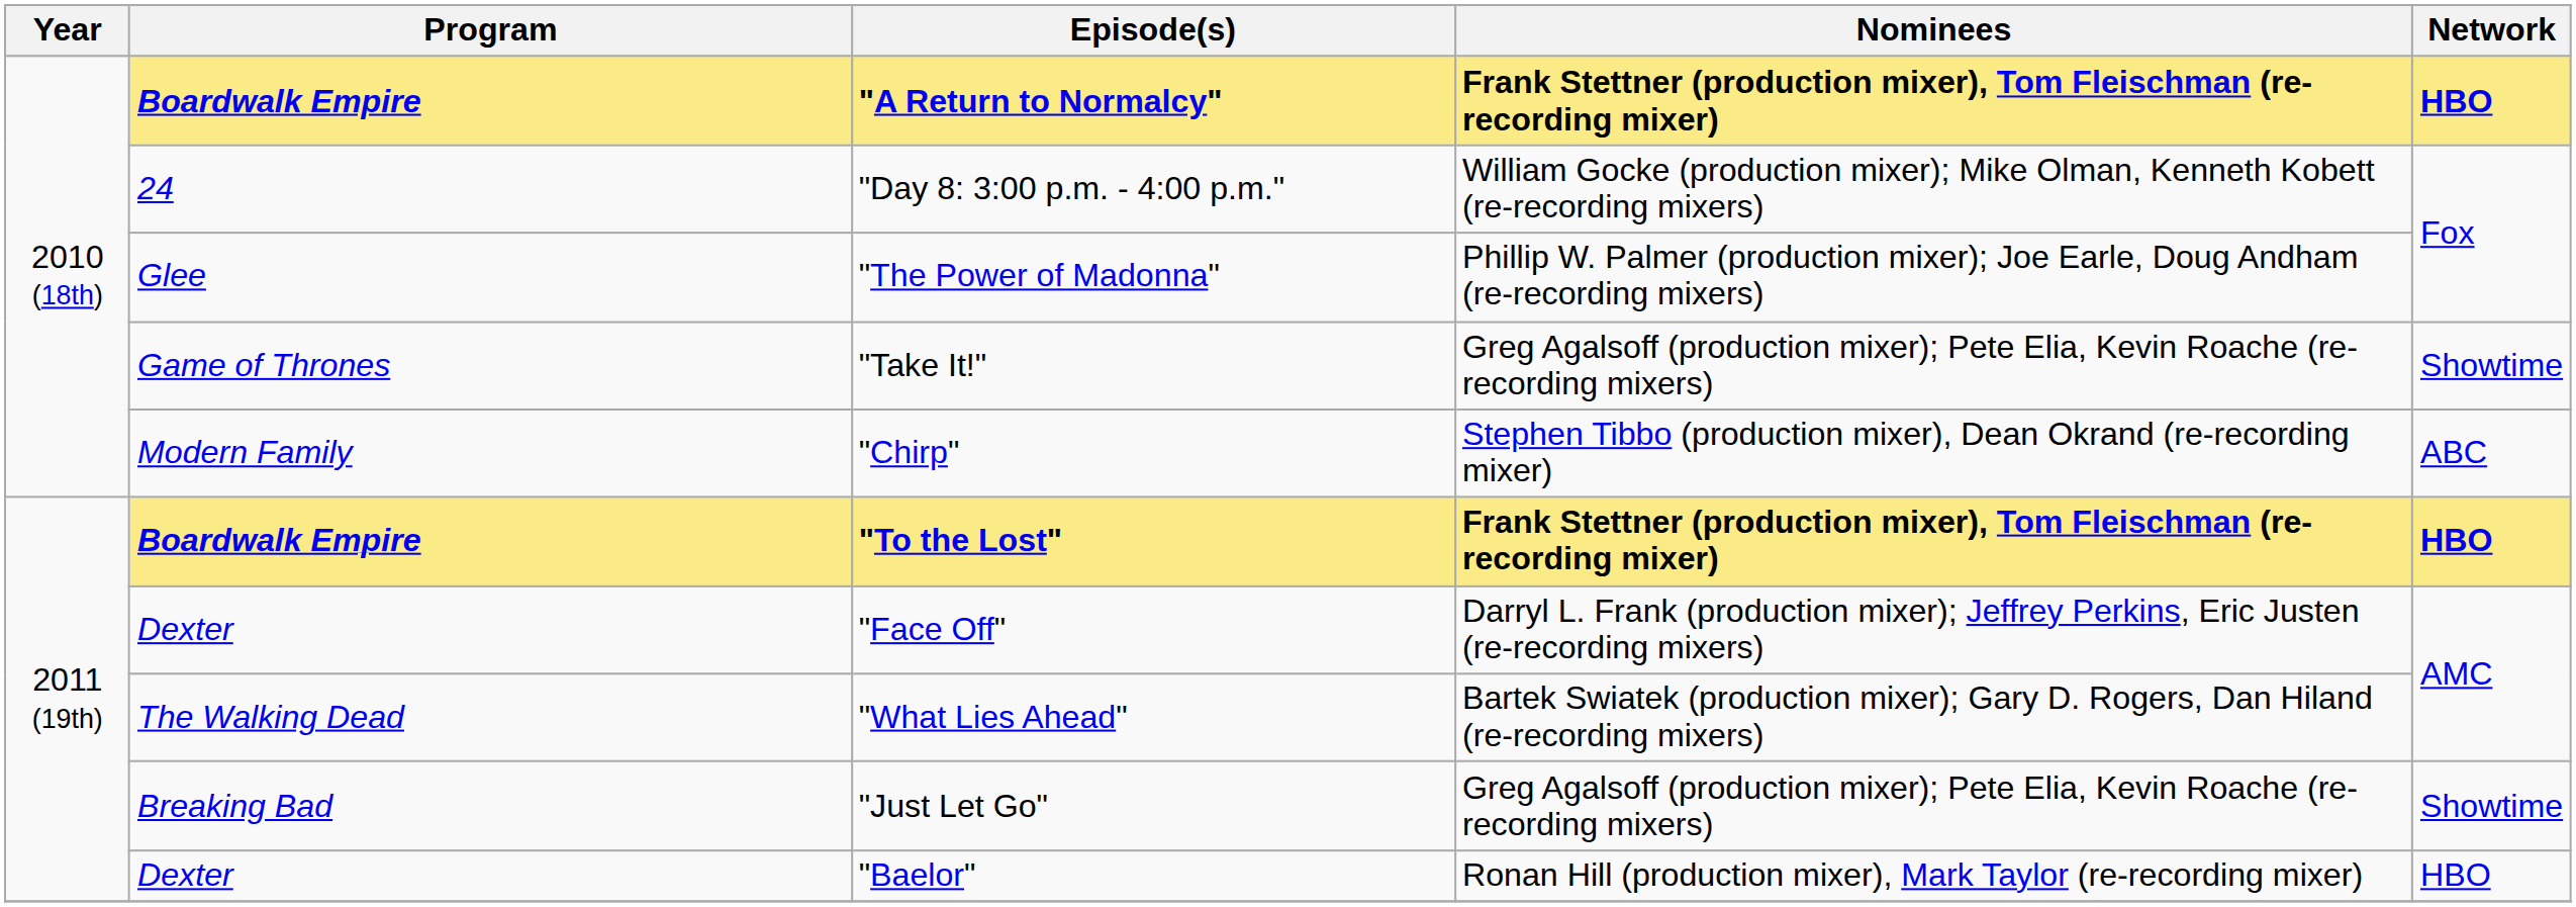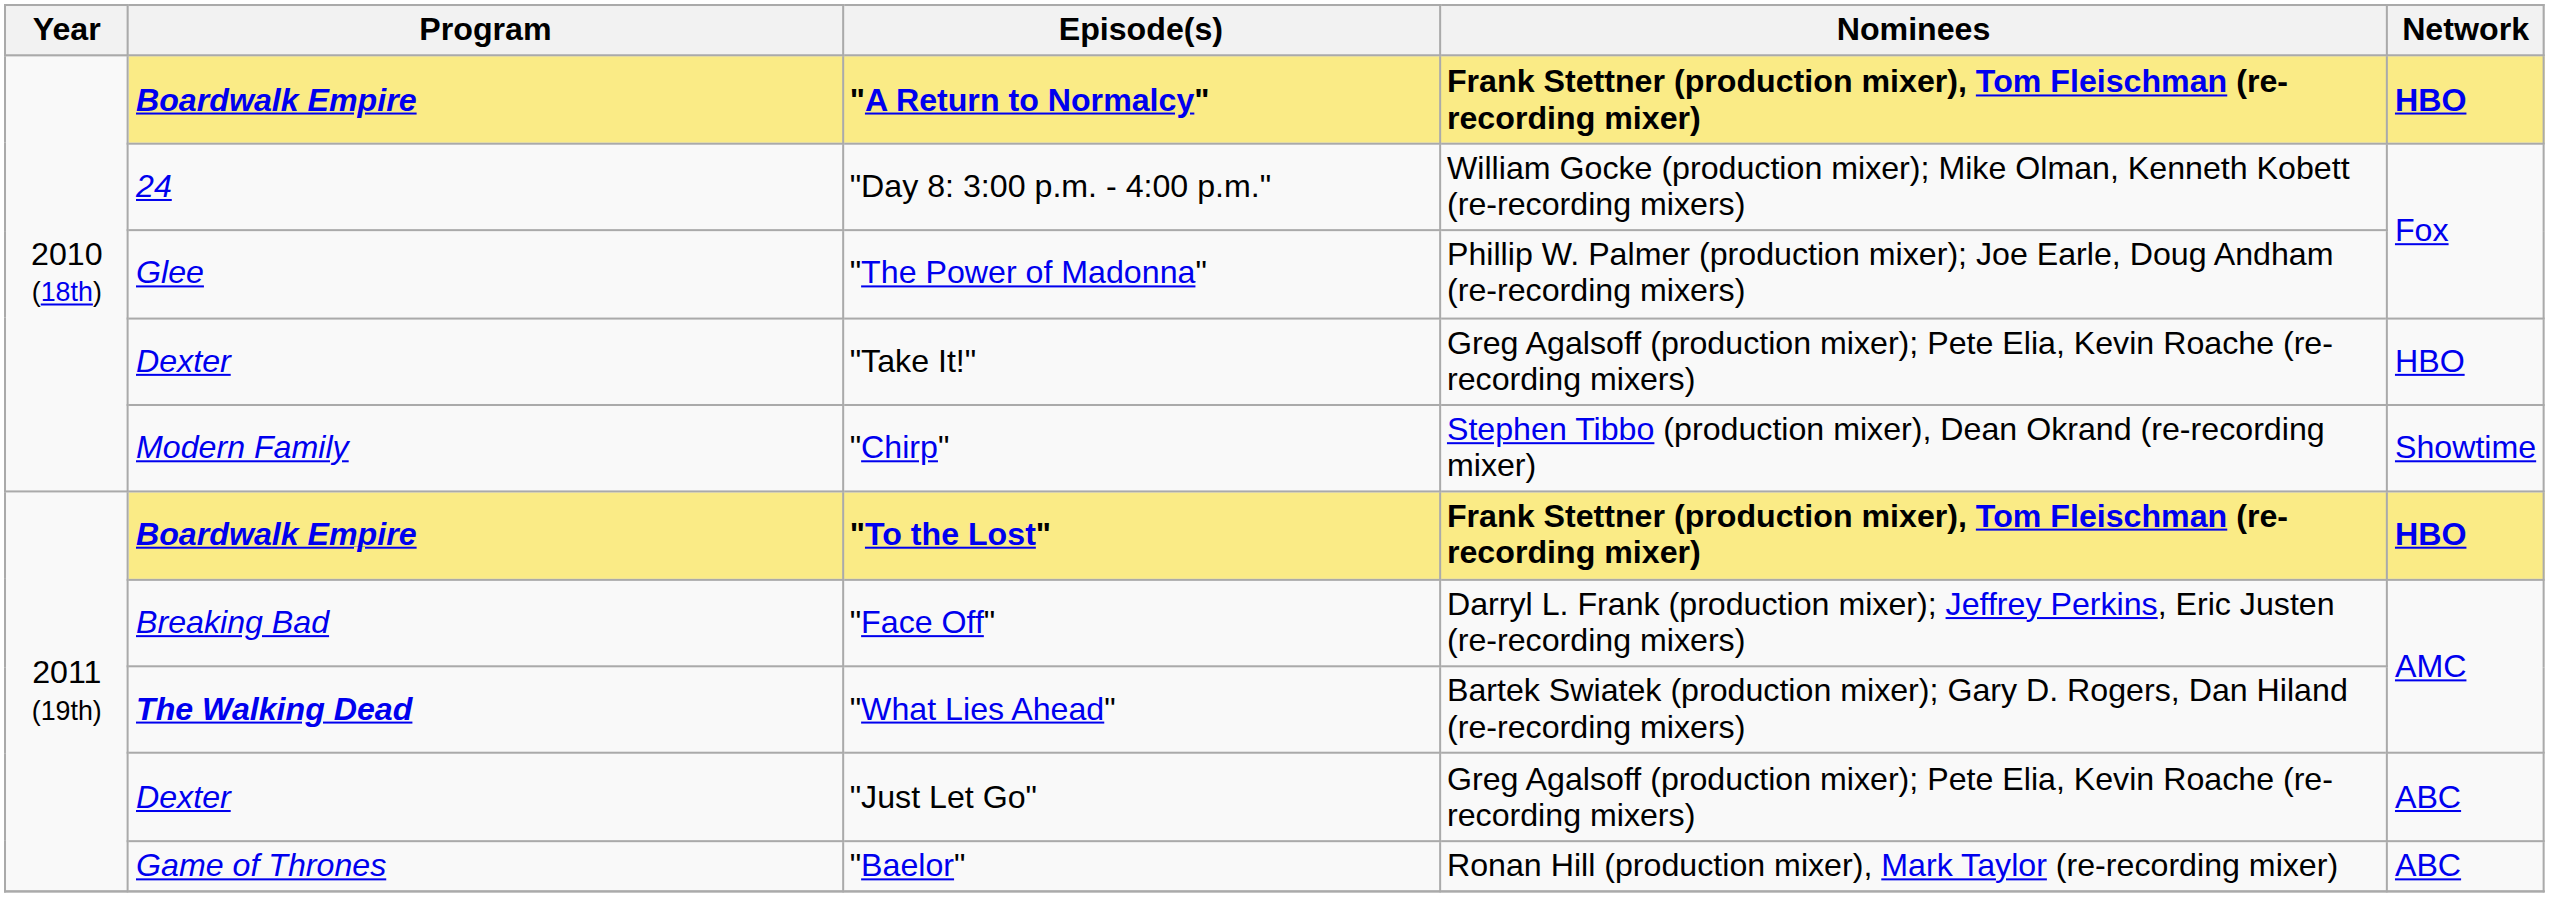 <table class="wikitable" style="width:100%">
 <tr bgcolor="#bebebe">
 <th width="5%">Year</th>
 <th width="30%">Program</th>
 <th width="25%">Episode(s)</th>
 <th width="40%">Nominees</th>
 <th width="5%">Network</th>
 </tr>
 <tr>
 <td rowspan="5" style="text-align:center;">2010 <br><small>(<a href='#'>18th</a>)</small><br></td>
 <td style="background:#FAEB86;"><strong><em><a href='#'>Boardwalk Empire</a></em></strong></td>
 <td style="background:#FAEB86;"><strong>"<a href='#'>A Return to Normalcy</a>"</strong></td>
 <td style="background:#FAEB86;"><strong>Frank Stettner (production mixer), <a href='#'>Tom Fleischman</a> (re-recording mixer)</strong></td>
 <td style="background:#FAEB86;"><strong><a href='#'>HBO</a></strong></td>
 </tr>
 <tr>
 <td><em><a href='#'>24</a></em></td>
 <td>"Day 8: 3:00 p.m. - 4:00 p.m."</td>
 <td>William Gocke (production mixer); Mike Olman, Kenneth Kobett (re-recording mixers)</td>
 <td rowspan="2"><a href='#'>Fox</a></td>
 </tr>
 <tr>
 <td><em><a href='#'>Glee</a></em></td>
 <td>"<a href='#'>The Power of Madonna</a>"</td>
 <td>Phillip W. Palmer (production mixer); Joe Earle, Doug Andham (re-recording mixers)</td>
 </tr>
 <tr>
-<td><em><a href='#'>Game of Thrones</a></em></td>
+<td><em><a href='#'>Dexter</a></em></td>
 <td>"Take It!"</td>
 <td>Greg Agalsoff (production mixer); Pete Elia, Kevin Roache (re-recording mixers)</td>
-<td><a href='#'>Showtime</a></td>
+<td><a href='#'>HBO</a></td>
 </tr>
 <tr>
 <td><em><a href='#'>Modern Family</a></em></td>
 <td>"<a href='#'>Chirp</a>"</td>
 <td><a href='#'>Stephen Tibbo</a> (production mixer), Dean Okrand (re-recording mixer)</td>
-<td><a href='#'>ABC</a></td>
+<td><a href='#'>Showtime</a></td>
 </tr>
 <tr>
 <td rowspan="5" style="text-align:center;">2011 <br><small>(19th)</small><br></td>
 <td style="background:#FAEB86;"><strong><em><a href='#'>Boardwalk Empire</a></em></strong></td>
 <td style="background:#FAEB86;"><strong>"<a href='#'>To the Lost</a>"</strong></td>
 <td style="background:#FAEB86;"><strong>Frank Stettner (production mixer), <a href='#'>Tom Fleischman</a> (re-recording mixer)</strong></td>
 <td style="background:#FAEB86;"><strong><a href='#'>HBO</a></strong></td>
 </tr>
 <tr>
-<td><em><a href='#'>Dexter</a></em></td>
+<td><em><a href='#'>Breaking Bad</a></em></td>
 <td>"<a href='#'>Face Off</a>"</td>
 <td>Darryl L. Frank (production mixer); <a href='#'>Jeffrey Perkins</a>, Eric Justen (re-recording mixers)</td>
 <td rowspan="2"><a href='#'>AMC</a></td>
 </tr>
 <tr>
-<td><em><a href='#'>The Walking Dead</a></em></td>
+<td><strong><em><a href='#'>The Walking Dead</a></em></strong></td>
 <td>"<a href='#'>What Lies Ahead</a>"</td>
 <td>Bartek Swiatek (production mixer); Gary D. Rogers, Dan Hiland (re-recording mixers)</td>
 </tr>
 <tr>
-<td><em><a href='#'>Breaking Bad</a></em></td>
+<td><em><a href='#'>Dexter</a></em></td>
 <td>"Just Let Go"</td>
 <td>Greg Agalsoff (production mixer); Pete Elia, Kevin Roache (re-recording mixers)</td>
-<td><a href='#'>Showtime</a></td>
+<td><a href='#'>ABC</a></td>
 </tr>
 <tr>
-<td><em><a href='#'>Dexter</a></em></td>
+<td><em><a href='#'>Game of Thrones</a></em></td>
 <td>"<a href='#'>Baelor</a>"</td>
 <td>Ronan Hill (production mixer), <a href='#'>Mark Taylor</a> (re-recording mixer)</td>
-<td><a href='#'>HBO</a></td>
+<td><a href='#'>ABC</a></td>
 </tr>
 <tr>
 </tr>
 </table>
